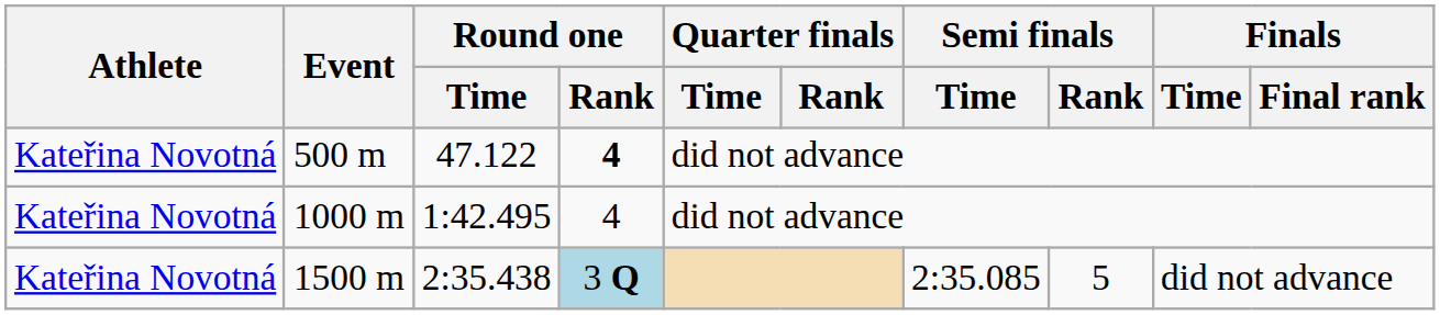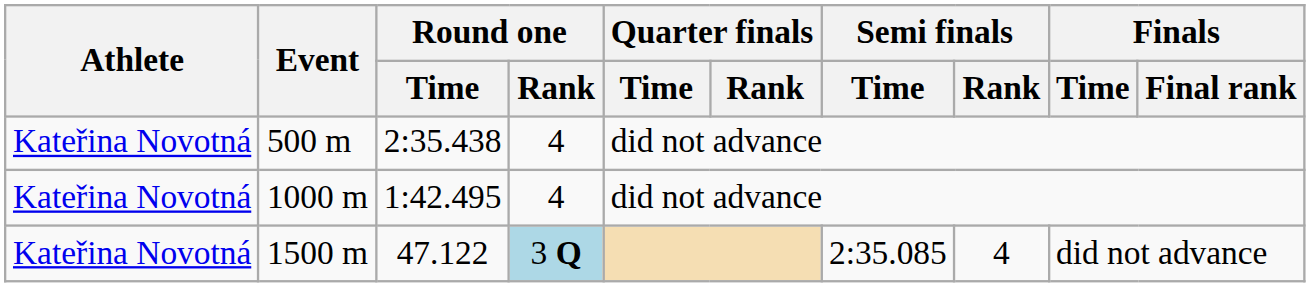 <table class="wikitable" style="font-size:90%">
 <tr>
 <th rowspan="2">Athlete</th>
 <th rowspan="2">Event</th>
 <th colspan="2">Round one</th>
 <th colspan="2">Quarter finals</th>
 <th colspan="2">Semi finals</th>
 <th colspan="2">Finals</th>
 </tr>
 <tr>
 <th>Time</th>
 <th>Rank</th>
 <th>Time</th>
 <th>Rank</th>
 <th>Time</th>
 <th>Rank</th>
 <th>Time</th>
 <th>Final rank</th>
 </tr>
 <tr>
 <td><a href='#'>Kateřina Novotná</a></td>
 <td>500 m</td>
-<td align="center">47.122</td>
-<td align="center"><strong>4</strong></td>
+<td align="center">2:35.438</td>
+<td align="center">4</td>
 <td colspan="6">did not advance</td>
 </tr>
 <tr>
 <td><a href='#'>Kateřina Novotná</a></td>
 <td>1000 m</td>
 <td align="center">1:42.495</td>
 <td align="center">4</td>
 <td colspan="6">did not advance</td>
 </tr>
 <tr>
 <td><a href='#'>Kateřina Novotná</a></td>
 <td>1500 m</td>
-<td align="center">2:35.438</td>
+<td align="center">47.122</td>
 <td align="center" style="background: lightblue;">3 <strong>Q</strong></td>
 <td colspan="2" bgcolor="wheat"></td>
 <td align="center">2:35.085</td>
-<td align="center">5</td>
+<td align="center">4</td>
 <td colspan="2">did not advance</td>
 </tr>
 </table>
